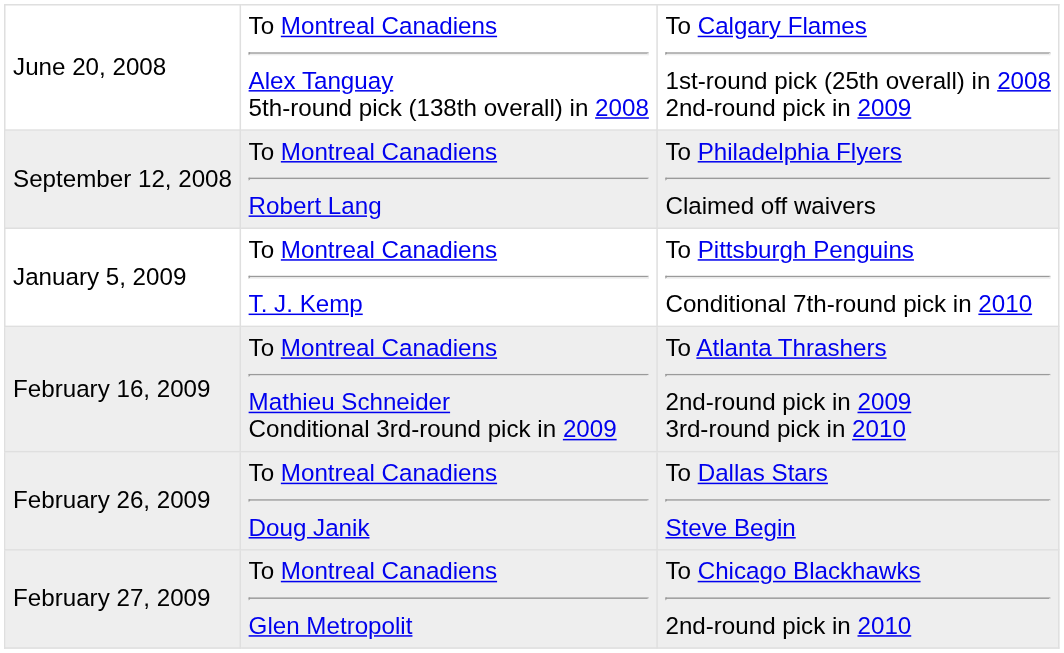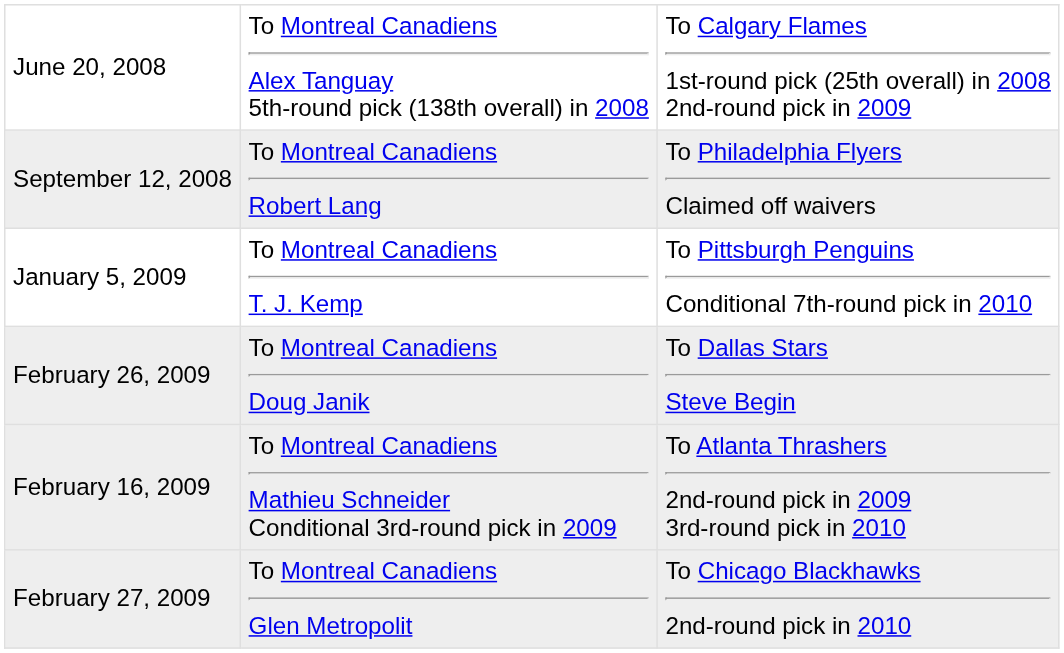 <table border=1 style="border-collapse:collapse" bordercolor="#DFDFDF"  cellpadding="5">
 <tr>
 <td>June 20, 2008</td>
 <td valign="top">To <a href='#'>Montreal Canadiens</a> <hr><a href='#'>Alex Tanguay</a><br>5th-round pick (138th overall) in <a href='#'>2008</a></td>
 <td valign="top">To <a href='#'>Calgary Flames</a> <hr>1st-round pick (25th overall) in <a href='#'>2008</a><br>2nd-round pick in <a href='#'>2009</a></td>
 </tr>
 <tr bgcolor="#eeeeee">
 <td>September 12, 2008</td>
 <td valign="top">To <a href='#'>Montreal Canadiens</a> <hr><a href='#'>Robert Lang</a></td>
 <td valign="top">To <a href='#'>Philadelphia Flyers</a> <hr>Claimed off waivers</td>
 </tr>
 <tr>
 <td>January 5, 2009</td>
 <td valign="top">To <a href='#'>Montreal Canadiens</a> <hr><a href='#'>T. J. Kemp</a></td>
 <td valign="top">To <a href='#'>Pittsburgh Penguins</a> <hr>Conditional 7th-round pick in <a href='#'>2010</a></td>
 </tr>
 <tr bgcolor="#EEEEEE">
+<td>February 26, 2009</td>
+<td valign="top">To <a href='#'>Montreal Canadiens</a> <hr><a href='#'>Doug Janik</a></td>
+<td valign="top">To <a href='#'>Dallas Stars</a> <hr><a href='#'>Steve Begin</a></td>
+</tr>
+<tr bgcolor="#EEEEEE">
 <td>February 16, 2009</td>
 <td valign="top">To <a href='#'>Montreal Canadiens</a> <hr><a href='#'>Mathieu Schneider</a> <br>Conditional 3rd-round pick in <a href='#'>2009</a></td>
 <td valign="top">To <a href='#'>Atlanta Thrashers</a> <hr>2nd-round pick in <a href='#'>2009</a><br> 3rd-round pick in <a href='#'>2010</a></td>
-</tr>
-<tr bgcolor="#EEEEEE">
-<td>February 26, 2009</td>
-<td valign="top">To <a href='#'>Montreal Canadiens</a> <hr><a href='#'>Doug Janik</a></td>
-<td valign="top">To <a href='#'>Dallas Stars</a> <hr><a href='#'>Steve Begin</a></td>
 </tr>
 <tr bgcolor="#EEEEEE">
 <td>February 27, 2009</td>
 <td valign="top">To <a href='#'>Montreal Canadiens</a> <hr> <a href='#'>Glen Metropolit</a></td>
 <td valign="top">To <a href='#'>Chicago Blackhawks</a> <hr>2nd-round pick in <a href='#'>2010</a></td>
 </tr>
 </table>
